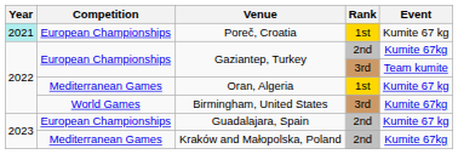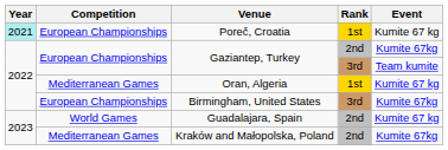 <table class="wikitable sortable" width=45% style="font-size:90%; text-align:center;">
 <tr>
 <th>Year</th>
 <th>Competition</th>
 <th>Venue</th>
 <th>Rank</th>
 <th>Event</th>
 </tr>
 <tr>
 <td style="background: paleturquoise;">2021</td>
 <td><a href='#'>European Championships</a></td>
 <td>Poreč, Croatia</td>
 <td bgcolor="gold">1st</td>
 <td>Kumite 67 kg</td>
 </tr>
 <tr>
 <td rowspan=4>2022</td>
 <td rowspan=2><a href='#'>European Championships</a></td>
 <td rowspan=2>Gaziantep, Turkey</td>
 <td bgcolor="silver">2nd</td>
 <td><a href='#'>Kumite 67kg</a></td>
 </tr>
 <tr>
 <td bgcolor="cc9966">3rd</td>
 <td><a href='#'>Team kumite</a></td>
 </tr>
 <tr>
 <td><a href='#'>Mediterranean Games</a></td>
 <td>Oran, Algeria</td>
 <td bgcolor="gold">1st</td>
 <td><a href='#'>Kumite 67 kg</a></td>
 </tr>
 <tr>
-<td><a href='#'>World Games</a></td>
+<td><a href='#'>European Championships</a></td>
 <td>Birmingham, United States</td>
 <td bgcolor="cc9966">3rd</td>
 <td><a href='#'>Kumite 67kg</a></td>
 </tr>
 <tr>
 <td rowspan=2>2023</td>
-<td><a href='#'>European Championships</a></td>
+<td><a href='#'>World Games</a></td>
 <td>Guadalajara, Spain</td>
 <td bgcolor="silver">2nd</td>
 <td><a href='#'>Kumite 67 kg</a></td>
 </tr>
 <tr>
 <td><a href='#'>Mediterranean Games</a></td>
 <td>Kraków and Małopolska, Poland</td>
 <td bgcolor="silver">2nd</td>
 <td><a href='#'>Kumite 67kg</a></td>
 </tr>
 </table>
